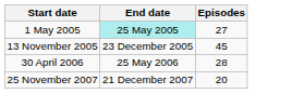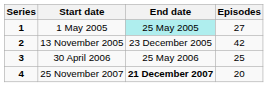 <table class="wikitable" style="text-align:center;">
 <tr>
+<th>Series</th>
 <th>Start date</th>
 <th>End date</th>
 <th>Episodes</th>
 </tr>
 <tr>
+<td><strong>1</strong></td>
 <td>1 May 2005</td>
 <td style="background: paleturquoise;">25 May 2005</td>
 <td>27</td>
 </tr>
 <tr>
+<td><strong>2</strong></td>
 <td>13 November 2005</td>
 <td>23 December 2005</td>
-<td>45</td>
+<td>42</td>
 </tr>
 <tr>
+<td><strong>3</strong></td>
 <td>30 April 2006</td>
 <td>25 May 2006</td>
-<td>28</td>
+<td>25</td>
 </tr>
 <tr>
+<td><strong>4</strong></td>
 <td>25 November 2007</td>
-<td>21 December 2007</td>
+<td><strong>21 December 2007</strong></td>
 <td>20</td>
 </tr>
 </table>
